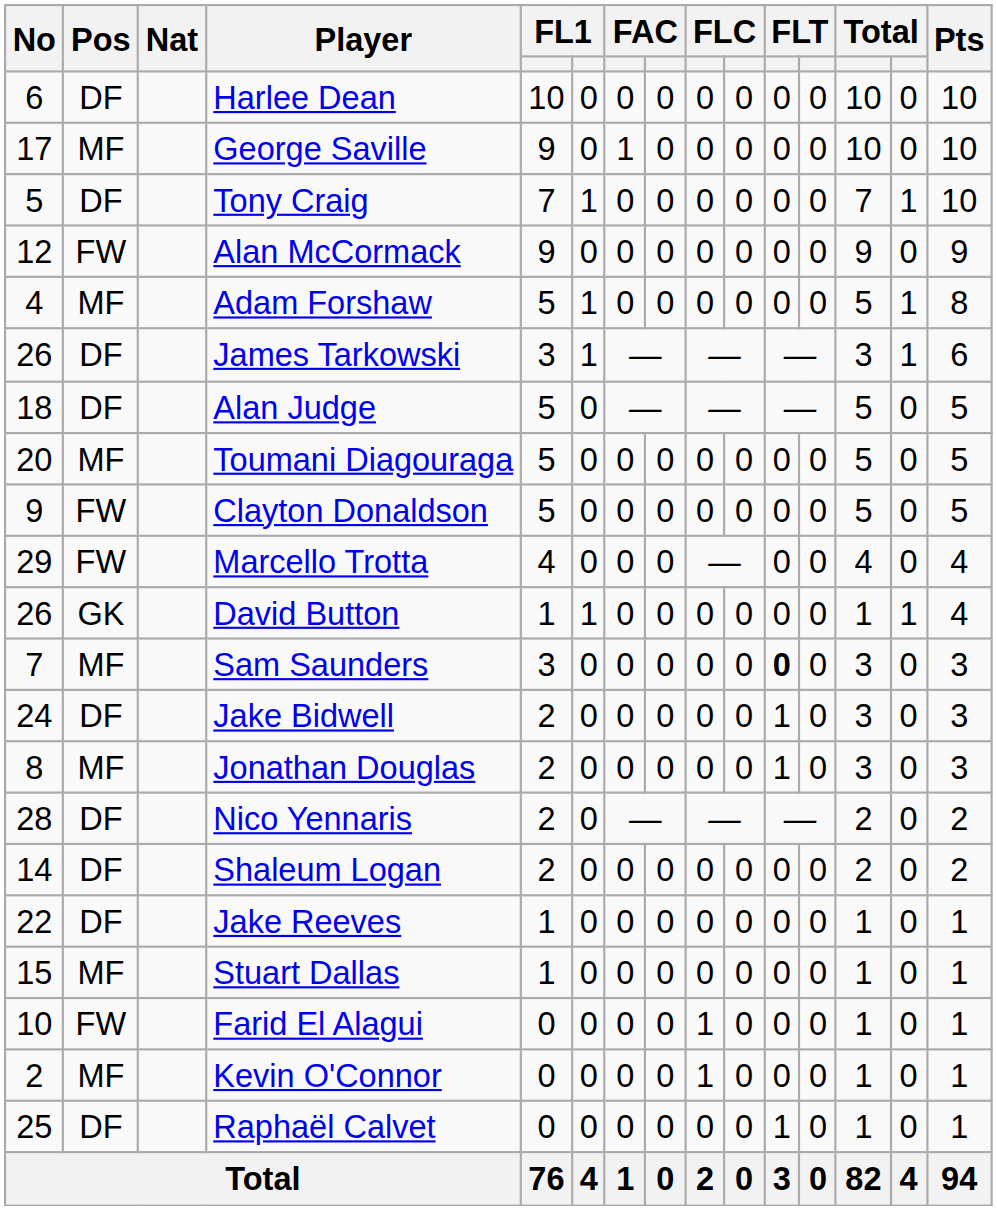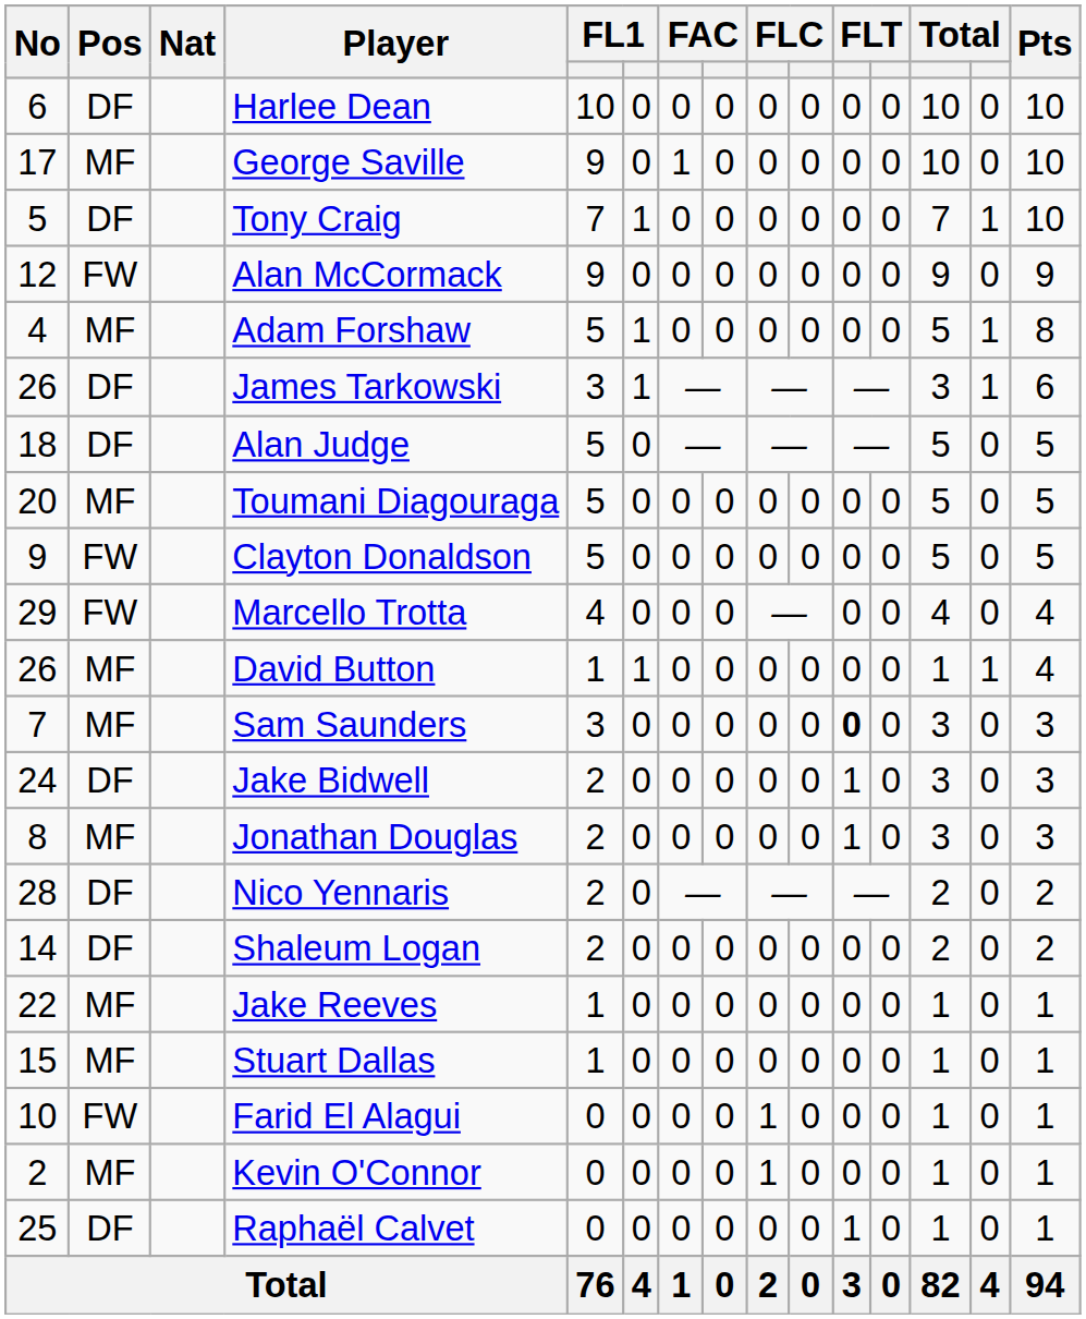 <table class="wikitable" style="text-align:center; border:1px #aaa solid; font-size:95%;">
 <tr>
 <th rowspan="2">No</th>
 <th rowspan="2">Pos</th>
 <th rowspan="2">Nat</th>
 <th rowspan="2">Player</th>
 <th colspan="2">FL1</th>
 <th colspan="2">FAC</th>
 <th colspan="2">FLC</th>
 <th colspan="2">FLT</th>
 <th colspan="2">Total</th>
 <th rowspan="2">Pts</th>
 </tr>
 <tr>
 <th></th>
 <th></th>
 <th></th>
 <th></th>
 <th></th>
 <th></th>
 <th></th>
 <th></th>
 <th></th>
 <th></th>
 </tr>
 <tr>
 <td>6</td>
 <td>DF</td>
 <td></td>
 <td style="text-align:left;"><a href='#'>Harlee Dean</a></td>
 <td>10</td>
 <td>0</td>
 <td>0</td>
 <td>0</td>
 <td>0</td>
 <td>0</td>
 <td>0</td>
 <td>0</td>
 <td>10</td>
 <td>0</td>
 <td>10</td>
 </tr>
 <tr>
 <td>17</td>
 <td>MF</td>
 <td></td>
 <td style="text-align:left;"><a href='#'>George Saville</a></td>
 <td>9</td>
 <td>0</td>
 <td>1</td>
 <td>0</td>
 <td>0</td>
 <td>0</td>
 <td>0</td>
 <td>0</td>
 <td>10</td>
 <td>0</td>
 <td>10</td>
 </tr>
 <tr>
 <td>5</td>
 <td>DF</td>
 <td></td>
 <td style="text-align:left;"><a href='#'>Tony Craig</a></td>
 <td>7</td>
 <td>1</td>
 <td>0</td>
 <td>0</td>
 <td>0</td>
 <td>0</td>
 <td>0</td>
 <td>0</td>
 <td>7</td>
 <td>1</td>
 <td>10</td>
 </tr>
 <tr>
 <td>12</td>
 <td>FW</td>
 <td></td>
 <td style="text-align:left;"><a href='#'>Alan McCormack</a></td>
 <td>9</td>
 <td>0</td>
 <td>0</td>
 <td>0</td>
 <td>0</td>
 <td>0</td>
 <td>0</td>
 <td>0</td>
 <td>9</td>
 <td>0</td>
 <td>9</td>
 </tr>
 <tr>
 <td>4</td>
 <td>MF</td>
 <td></td>
 <td style="text-align:left;"><a href='#'>Adam Forshaw</a></td>
 <td>5</td>
 <td>1</td>
 <td>0</td>
 <td>0</td>
 <td>0</td>
 <td>0</td>
 <td>0</td>
 <td>0</td>
 <td>5</td>
 <td>1</td>
 <td>8</td>
 </tr>
 <tr>
 <td>26</td>
 <td>DF</td>
 <td></td>
 <td style="text-align:left;"><a href='#'>James Tarkowski</a></td>
 <td>3</td>
 <td>1</td>
 <td colspan="2"><em>—</em></td>
 <td colspan="2"><em>—</em></td>
 <td colspan="2"><em>—</em></td>
 <td>3</td>
 <td>1</td>
 <td>6</td>
 </tr>
 <tr>
 <td>18</td>
 <td>DF</td>
 <td></td>
 <td style="text-align:left;"><a href='#'>Alan Judge</a></td>
 <td>5</td>
 <td>0</td>
 <td colspan="2"><em>—</em></td>
 <td colspan="2"><em>—</em></td>
 <td colspan="2"><em>—</em></td>
 <td>5</td>
 <td>0</td>
 <td>5</td>
 </tr>
 <tr>
 <td>20</td>
 <td>MF</td>
 <td></td>
 <td style="text-align:left;"><a href='#'>Toumani Diagouraga</a></td>
 <td>5</td>
 <td>0</td>
 <td>0</td>
 <td>0</td>
 <td>0</td>
 <td>0</td>
 <td>0</td>
 <td>0</td>
 <td>5</td>
 <td>0</td>
 <td>5</td>
 </tr>
 <tr>
 <td>9</td>
 <td>FW</td>
 <td></td>
 <td style="text-align:left;"><a href='#'>Clayton Donaldson</a></td>
 <td>5</td>
 <td>0</td>
 <td>0</td>
 <td>0</td>
 <td>0</td>
 <td>0</td>
 <td>0</td>
 <td>0</td>
 <td>5</td>
 <td>0</td>
 <td>5</td>
 </tr>
 <tr>
 <td>29</td>
 <td>FW</td>
 <td></td>
 <td style="text-align:left;"><a href='#'>Marcello Trotta</a></td>
 <td>4</td>
 <td>0</td>
 <td>0</td>
 <td>0</td>
 <td colspan="2"><em>—</em></td>
 <td>0</td>
 <td>0</td>
 <td>4</td>
 <td>0</td>
 <td>4</td>
 </tr>
 <tr>
 <td>26</td>
-<td>GK</td>
+<td>MF</td>
 <td></td>
 <td style="text-align:left;"><a href='#'>David Button</a></td>
 <td>1</td>
 <td>1</td>
 <td>0</td>
 <td>0</td>
 <td>0</td>
 <td>0</td>
 <td>0</td>
 <td>0</td>
 <td>1</td>
 <td>1</td>
 <td>4</td>
 </tr>
 <tr>
 <td>7</td>
 <td>MF</td>
 <td></td>
 <td style="text-align:left;"><a href='#'>Sam Saunders</a></td>
 <td>3</td>
 <td>0</td>
 <td>0</td>
 <td>0</td>
 <td>0</td>
 <td>0</td>
 <td><strong>0</strong></td>
 <td>0</td>
 <td>3</td>
 <td>0</td>
 <td>3</td>
 </tr>
 <tr>
 <td>24</td>
 <td>DF</td>
 <td></td>
 <td style="text-align:left;"><a href='#'>Jake Bidwell</a></td>
 <td>2</td>
 <td>0</td>
 <td>0</td>
 <td>0</td>
 <td>0</td>
 <td>0</td>
 <td>1</td>
 <td>0</td>
 <td>3</td>
 <td>0</td>
 <td>3</td>
 </tr>
 <tr>
 <td>8</td>
 <td>MF</td>
 <td></td>
 <td style="text-align:left;"><a href='#'>Jonathan Douglas</a></td>
 <td>2</td>
 <td>0</td>
 <td>0</td>
 <td>0</td>
 <td>0</td>
 <td>0</td>
 <td>1</td>
 <td>0</td>
 <td>3</td>
 <td>0</td>
 <td>3</td>
 </tr>
 <tr>
 <td>28</td>
 <td>DF</td>
 <td></td>
 <td style="text-align:left;"><a href='#'>Nico Yennaris</a></td>
 <td>2</td>
 <td>0</td>
 <td colspan="2"><em>—</em></td>
 <td colspan="2"><em>—</em></td>
 <td colspan="2"><em>—</em></td>
 <td>2</td>
 <td>0</td>
 <td>2</td>
 </tr>
 <tr>
 <td>14</td>
 <td>DF</td>
 <td></td>
 <td style="text-align:left;"><a href='#'>Shaleum Logan</a></td>
 <td>2</td>
 <td>0</td>
 <td>0</td>
 <td>0</td>
 <td>0</td>
 <td>0</td>
 <td>0</td>
 <td>0</td>
 <td>2</td>
 <td>0</td>
 <td>2</td>
 </tr>
 <tr>
 <td>22</td>
-<td>DF</td>
+<td>MF</td>
 <td></td>
 <td style="text-align:left;"><a href='#'>Jake Reeves</a></td>
 <td>1</td>
 <td>0</td>
 <td>0</td>
 <td>0</td>
 <td>0</td>
 <td>0</td>
 <td>0</td>
 <td>0</td>
 <td>1</td>
 <td>0</td>
 <td>1</td>
 </tr>
 <tr>
 <td>15</td>
 <td>MF</td>
 <td></td>
 <td style="text-align:left;"><a href='#'>Stuart Dallas</a></td>
 <td>1</td>
 <td>0</td>
 <td>0</td>
 <td>0</td>
 <td>0</td>
 <td>0</td>
 <td>0</td>
 <td>0</td>
 <td>1</td>
 <td>0</td>
 <td>1</td>
 </tr>
 <tr>
 <td>10</td>
 <td>FW</td>
 <td></td>
 <td style="text-align:left;"><a href='#'>Farid El Alagui</a></td>
 <td>0</td>
 <td>0</td>
 <td>0</td>
 <td>0</td>
 <td>1</td>
 <td>0</td>
 <td>0</td>
 <td>0</td>
 <td>1</td>
 <td>0</td>
 <td>1</td>
 </tr>
 <tr>
 <td>2</td>
 <td>MF</td>
 <td></td>
 <td style="text-align:left;"><a href='#'>Kevin O'Connor</a></td>
 <td>0</td>
 <td>0</td>
 <td>0</td>
 <td>0</td>
 <td>1</td>
 <td>0</td>
 <td>0</td>
 <td>0</td>
 <td>1</td>
 <td>0</td>
 <td>1</td>
 </tr>
 <tr>
 <td>25</td>
 <td>DF</td>
 <td></td>
 <td style="text-align:left;"><a href='#'>Raphaël Calvet</a></td>
 <td>0</td>
 <td>0</td>
 <td>0</td>
 <td>0</td>
 <td>0</td>
 <td>0</td>
 <td>1</td>
 <td>0</td>
 <td>1</td>
 <td>0</td>
 <td>1</td>
 </tr>
 <tr>
 <th colspan="4">Total</th>
 <th>76</th>
 <th>4</th>
 <th>1</th>
 <th>0</th>
 <th>2</th>
 <th>0</th>
 <th>3</th>
 <th>0</th>
 <th>82</th>
 <th>4</th>
 <th>94</th>
 </tr>
 </table>
